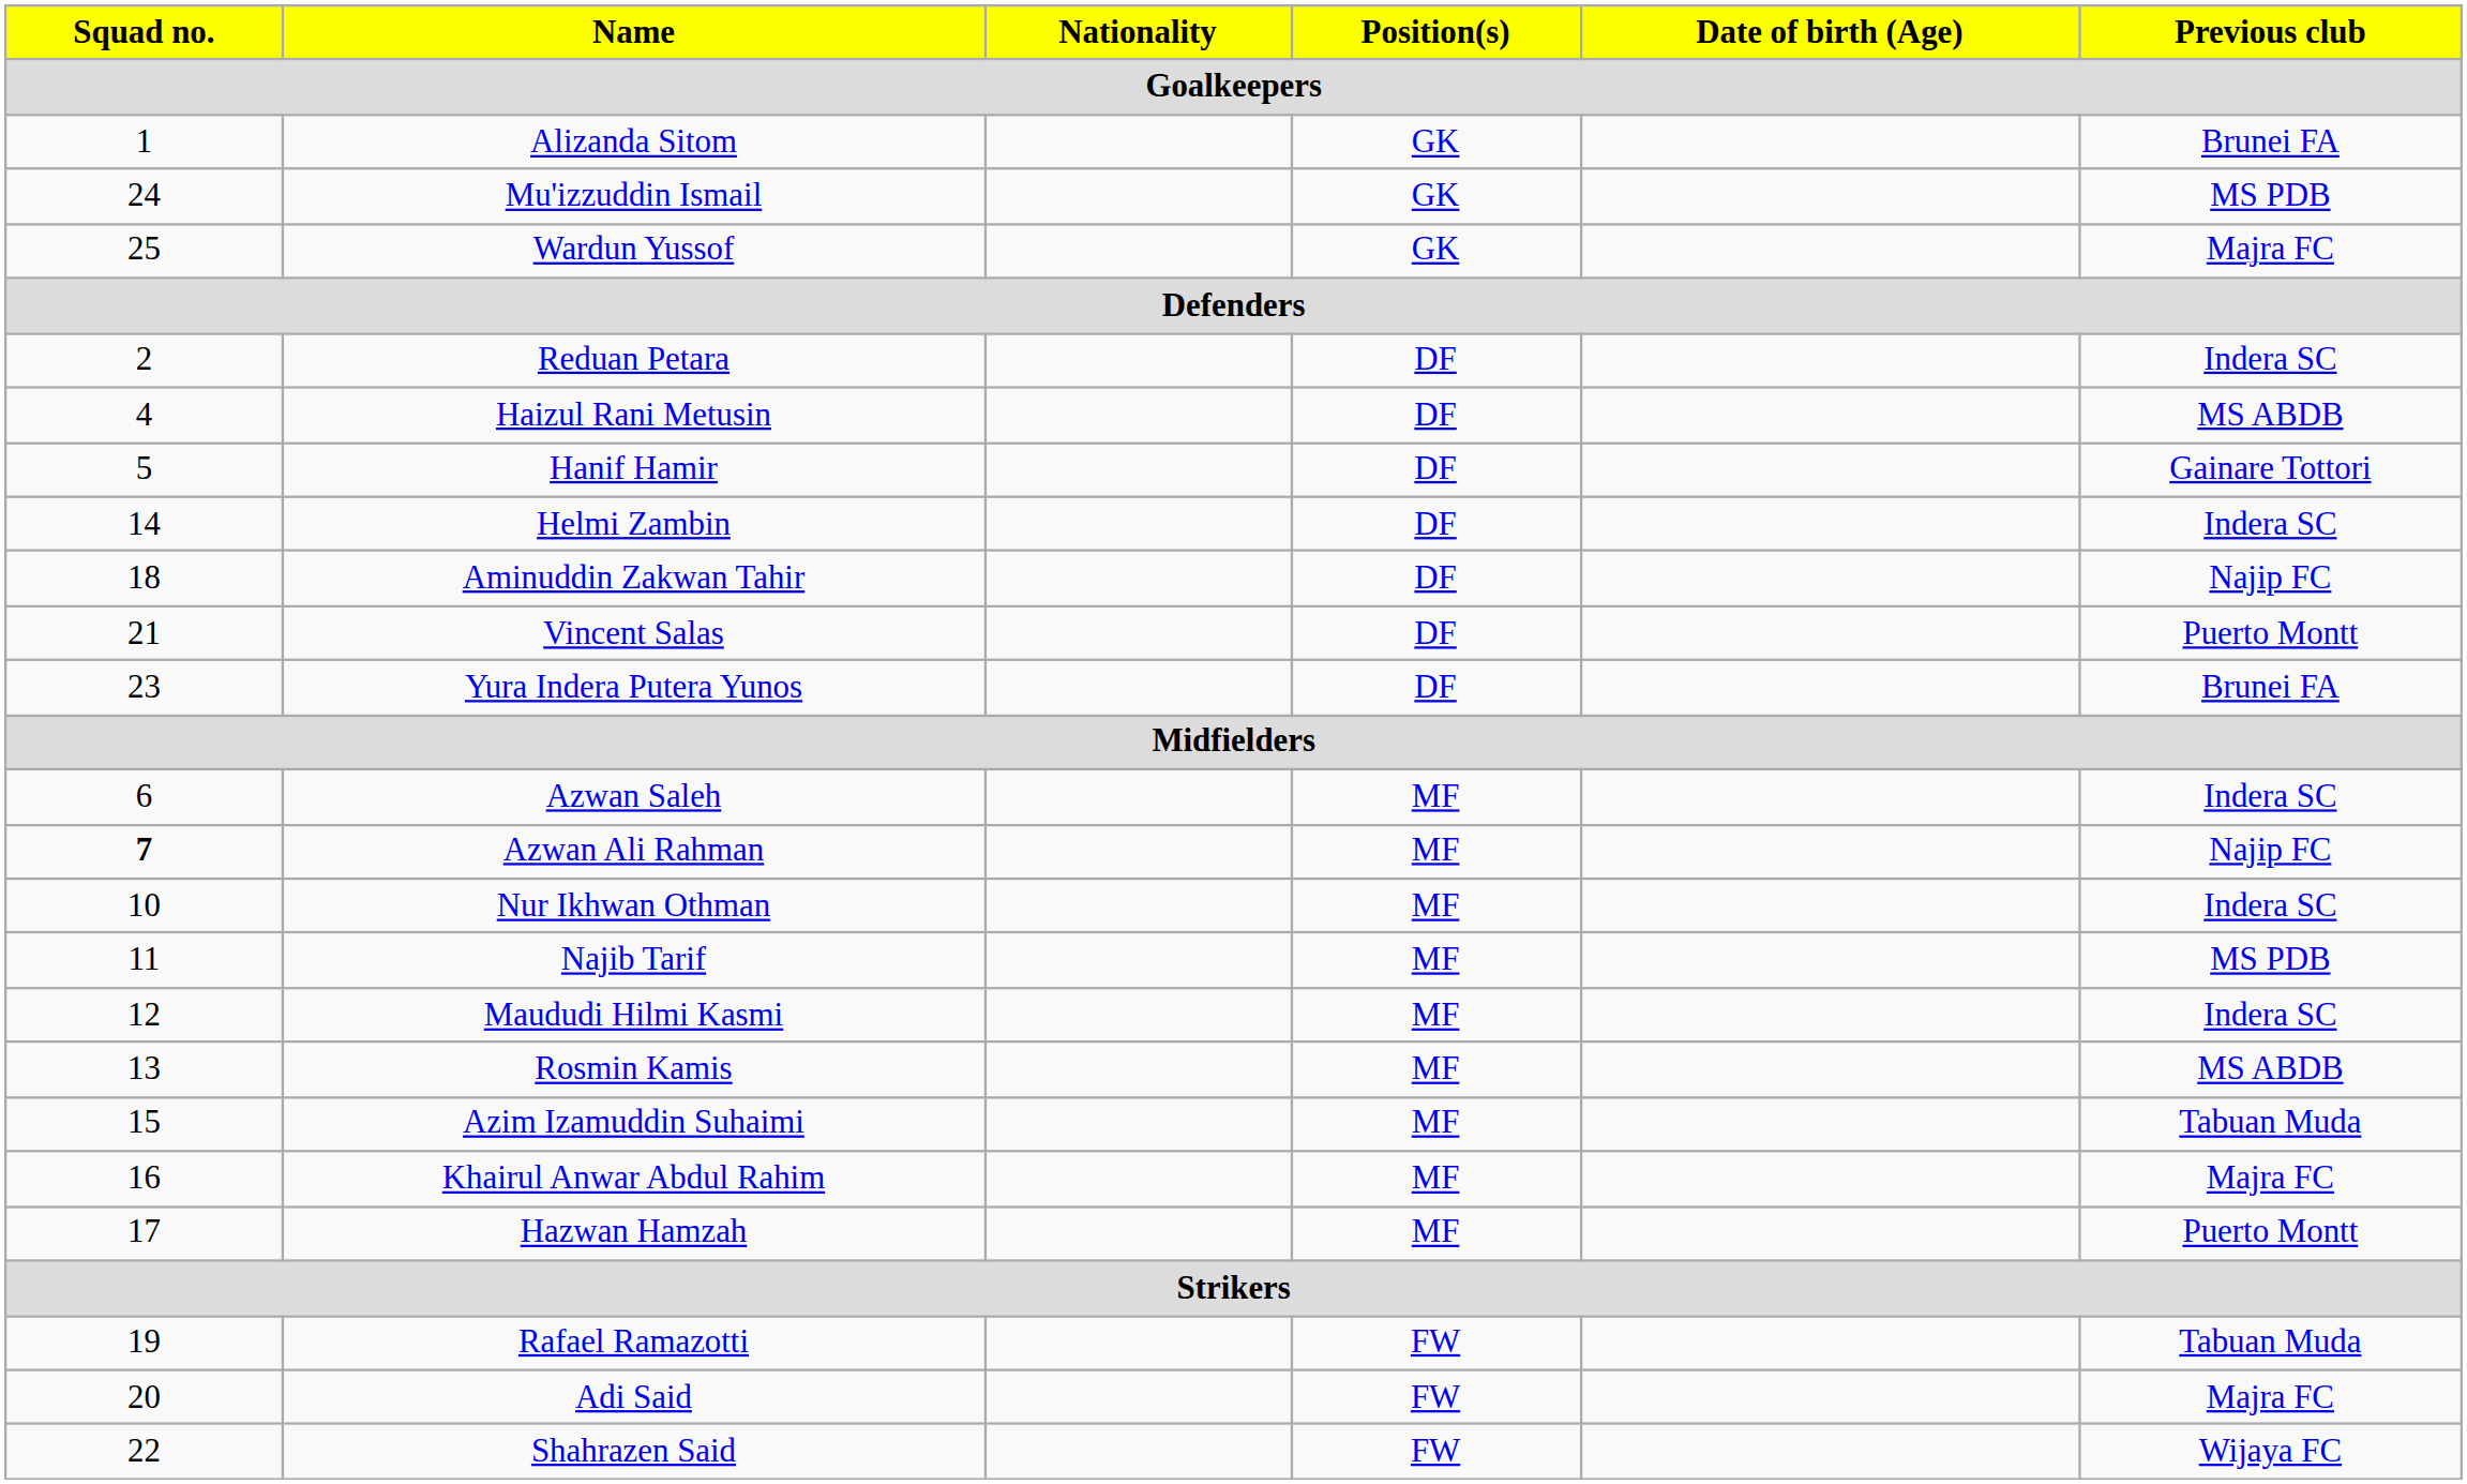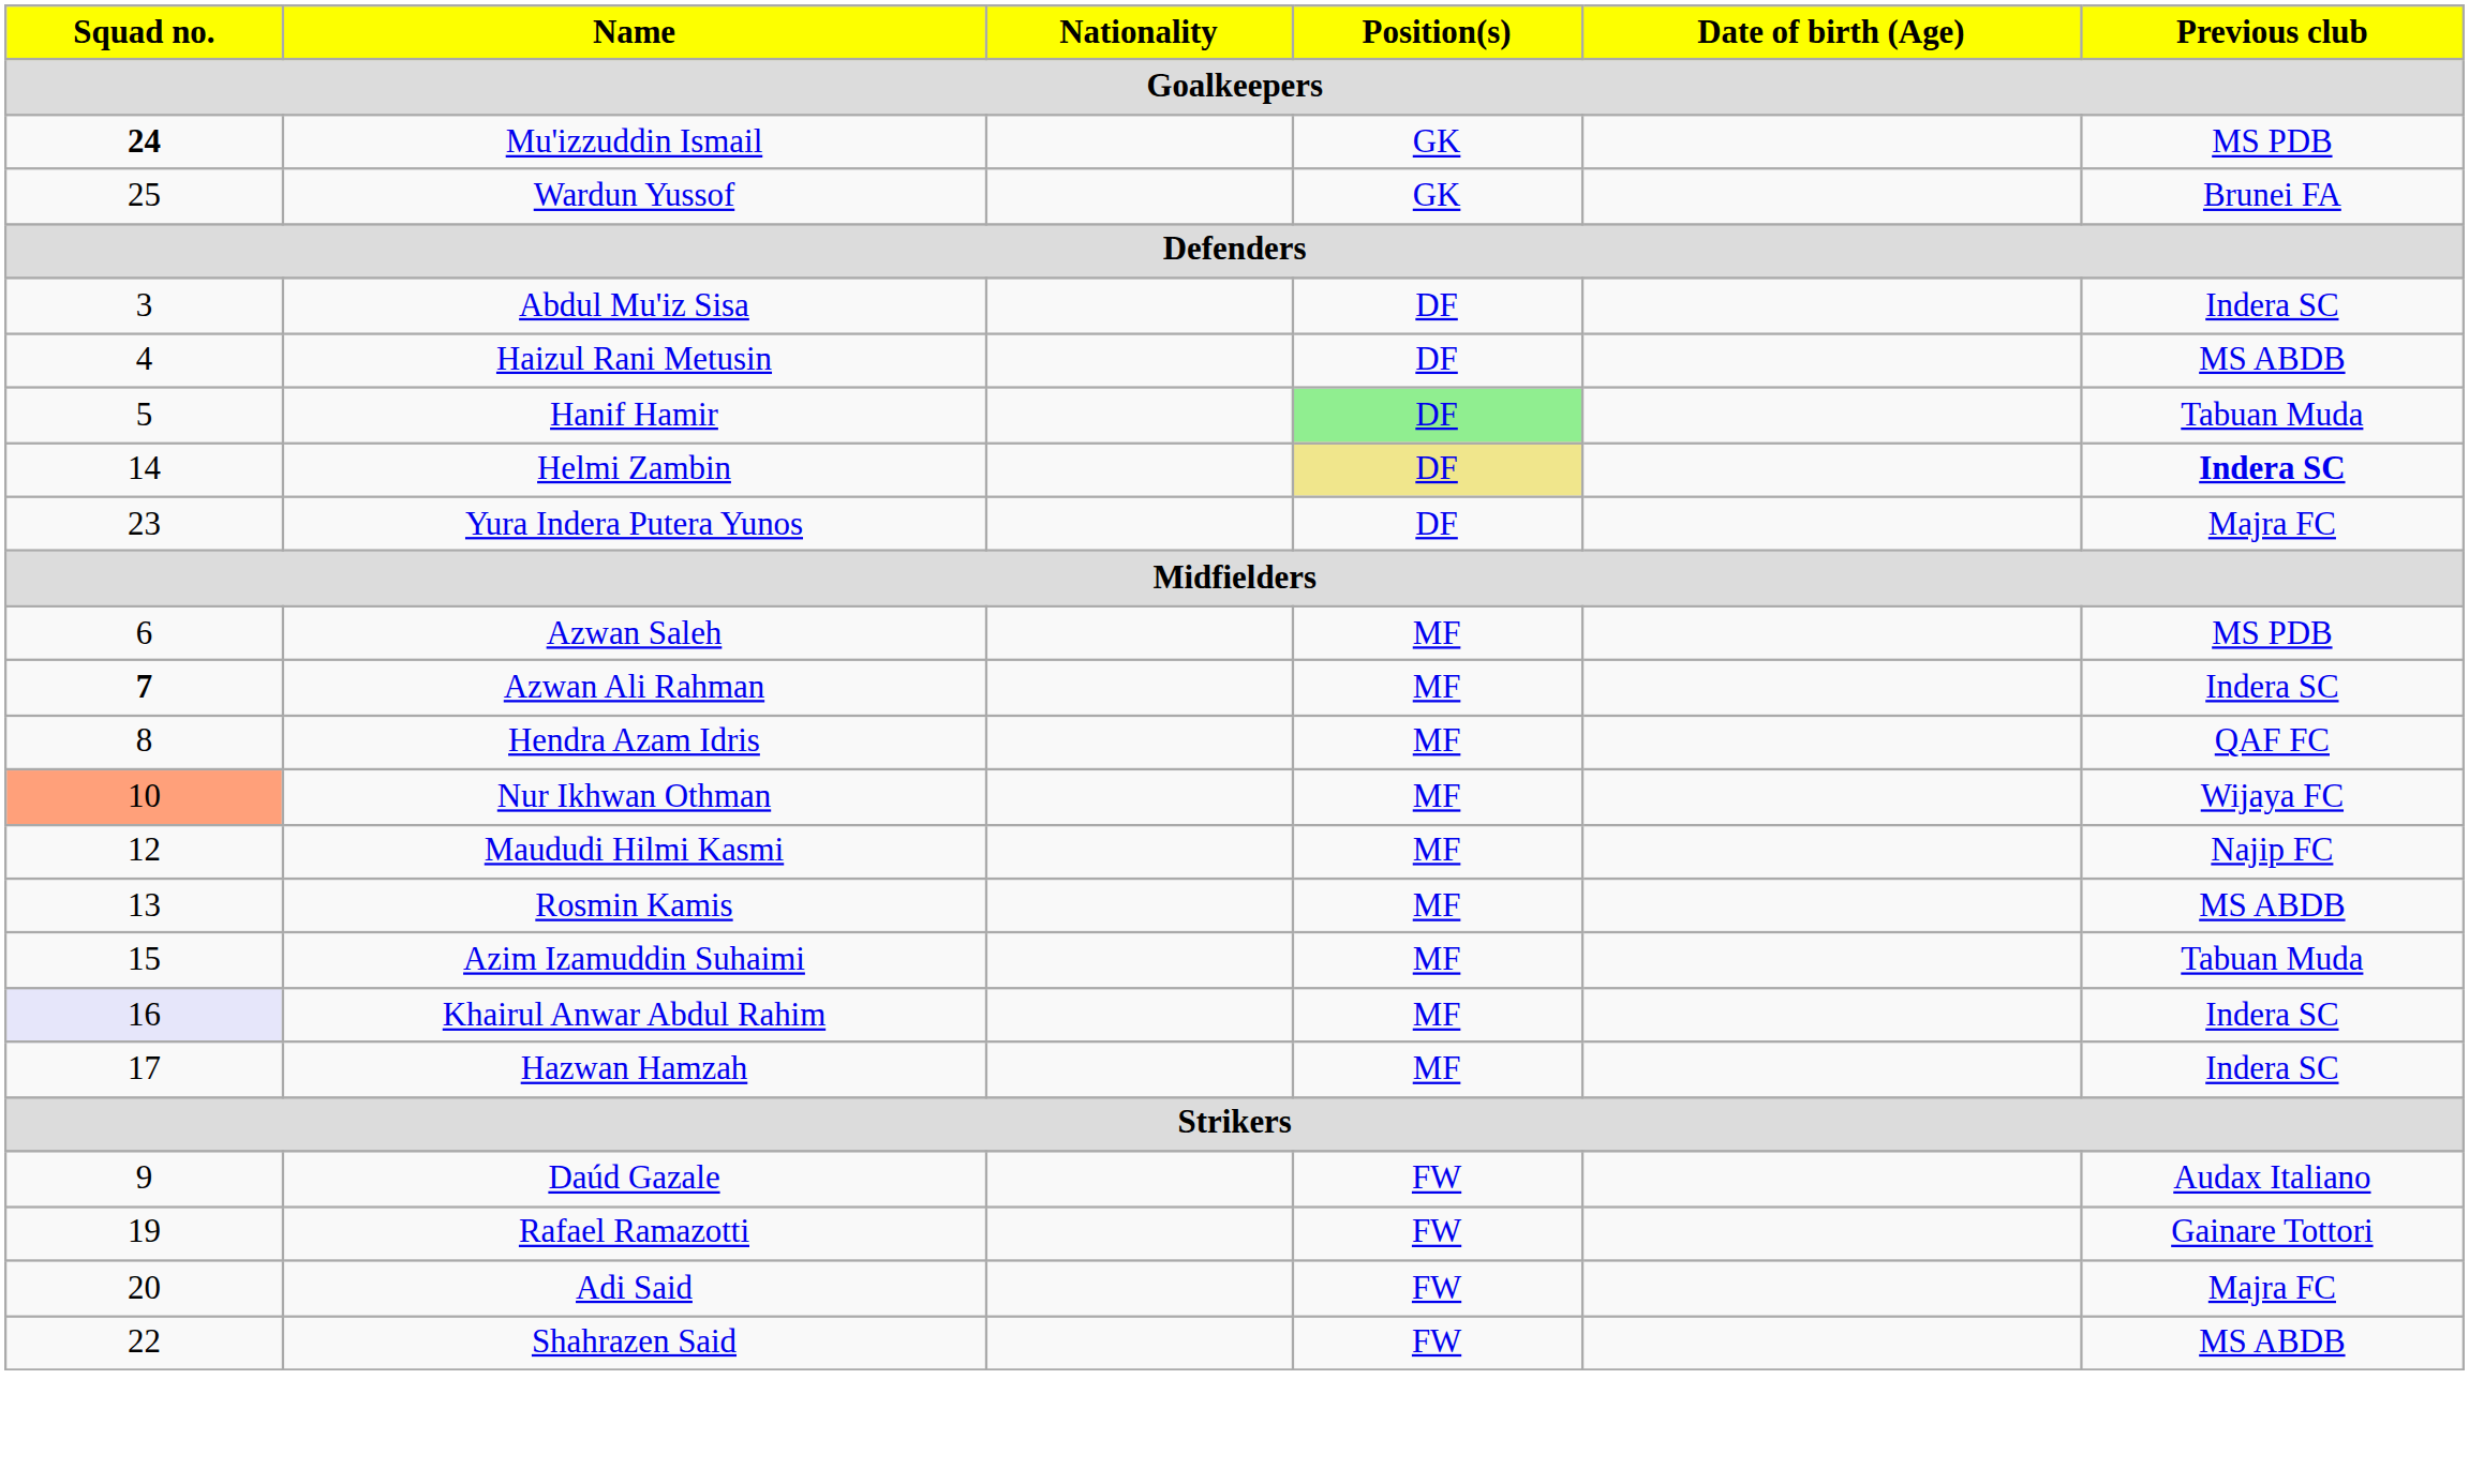 <table class="wikitable" style="text-align:center; font-size:85%; width:80%;">
 <tr>
 <th style="background:#FDFF00; color:black; text-align:center;">Squad no.</th>
 <th style="background:#FDFF00; color:black; text-align:center;">Name</th>
 <th style="background:#FDFF00; color:black; text-align:center;">Nationality</th>
 <th style="background:#FDFF00; color:black; text-align:center;">Position(s)</th>
 <th style="background:#FDFF00; color:black; text-align:center;">Date of birth (Age)</th>
 <th style="background:#FDFF00; color:black; text-align:center;">Previous club</th>
 </tr>
 <tr>
 <th colspan="6" style="background:#dcdcdc; text-align:center">Goalkeepers</th>
 </tr>
 <tr>
-<td>1</td>
-<td><a href='#'>Alizanda Sitom</a></td>
-<td></td>
-<td><a href='#'>GK</a></td>
-<td></td>
-<td> <a href='#'>Brunei FA</a></td>
-</tr>
-<tr>
-<td>24</td>
+<td><strong>24</strong></td>
 <td><a href='#'>Mu'izzuddin Ismail</a></td>
 <td></td>
 <td><a href='#'>GK</a></td>
 <td></td>
 <td> <a href='#'>MS PDB</a></td>
 </tr>
 <tr>
 <td>25</td>
 <td><a href='#'>Wardun Yussof</a></td>
 <td></td>
 <td><a href='#'>GK</a></td>
 <td></td>
-<td> <a href='#'>Majra FC</a></td>
+<td> <a href='#'>Brunei FA</a></td>
 </tr>
 <tr>
 <th colspan="6" style="background:#dcdcdc; text-align:center">Defenders</th>
 </tr>
 <tr>
-<td>2</td>
-<td><a href='#'>Reduan Petara</a></td>
+<td>3</td>
+<td><a href='#'>Abdul Mu'iz Sisa</a></td>
 <td></td>
 <td><a href='#'>DF</a></td>
 <td></td>
 <td> <a href='#'>Indera SC</a></td>
 </tr>
 <tr>
 <td>4</td>
 <td><a href='#'>Haizul Rani Metusin</a></td>
 <td></td>
 <td><a href='#'>DF</a></td>
 <td></td>
 <td> <a href='#'>MS ABDB</a></td>
 </tr>
 <tr>
 <td>5</td>
 <td><a href='#'>Hanif Hamir</a></td>
 <td></td>
-<td><a href='#'>DF</a></td>
+<td style="background: lightgreen;"><a href='#'>DF</a></td>
 <td></td>
-<td> <a href='#'>Gainare Tottori</a></td>
+<td> <a href='#'>Tabuan Muda</a></td>
 </tr>
 <tr>
 <td>14</td>
 <td><a href='#'>Helmi Zambin</a></td>
 <td></td>
-<td><a href='#'>DF</a></td>
+<td style="background: khaki;"><a href='#'>DF</a></td>
 <td></td>
-<td> <a href='#'>Indera SC</a></td>
-</tr>
-<tr>
-<td>18</td>
-<td><a href='#'>Aminuddin Zakwan Tahir</a></td>
-<td></td>
-<td><a href='#'>DF</a></td>
-<td></td>
-<td> <a href='#'>Najip FC</a></td>
-</tr>
-<tr>
-<td>21</td>
-<td><a href='#'>Vincent Salas</a></td>
-<td></td>
-<td><a href='#'>DF</a></td>
-<td></td>
-<td> <a href='#'>Puerto Montt</a></td>
+<td><strong> <a href='#'>Indera SC</a></strong></td>
 </tr>
 <tr>
 <td>23</td>
 <td><a href='#'>Yura Indera Putera Yunos</a></td>
 <td></td>
 <td><a href='#'>DF</a></td>
 <td></td>
-<td> <a href='#'>Brunei FA</a></td>
+<td> <a href='#'>Majra FC</a></td>
 </tr>
 <tr>
 <th colspan="6" style="background:#dcdcdc; text-align:center">Midfielders</th>
 </tr>
 <tr>
 <td>6</td>
 <td><a href='#'>Azwan Saleh</a></td>
 <td></td>
 <td><a href='#'>MF</a></td>
 <td></td>
-<td> <a href='#'>Indera SC</a></td>
+<td> <a href='#'>MS PDB</a></td>
 </tr>
 <tr>
 <td><strong>7</strong></td>
 <td><a href='#'>Azwan Ali Rahman</a></td>
 <td></td>
 <td><a href='#'>MF</a></td>
 <td></td>
-<td> <a href='#'>Najip FC</a></td>
+<td> <a href='#'>Indera SC</a></td>
 </tr>
 <tr>
-<td>10</td>
+<td>8</td>
+<td><a href='#'>Hendra Azam Idris</a></td>
+<td></td>
+<td><a href='#'>MF</a></td>
+<td></td>
+<td> <a href='#'>QAF FC</a></td>
+</tr>
+<tr>
+<td style="background: lightsalmon;">10</td>
 <td><a href='#'>Nur Ikhwan Othman</a></td>
 <td></td>
 <td><a href='#'>MF</a></td>
 <td></td>
-<td> <a href='#'>Indera SC</a></td>
-</tr>
-<tr>
-<td>11</td>
-<td><a href='#'>Najib Tarif</a></td>
-<td></td>
-<td><a href='#'>MF</a></td>
-<td></td>
-<td> <a href='#'>MS PDB</a></td>
+<td> <a href='#'>Wijaya FC</a></td>
 </tr>
 <tr>
 <td>12</td>
 <td><a href='#'>Maududi Hilmi Kasmi</a></td>
 <td></td>
 <td><a href='#'>MF</a></td>
 <td></td>
-<td> <a href='#'>Indera SC</a></td>
+<td> <a href='#'>Najip FC</a></td>
 </tr>
 <tr>
 <td>13</td>
 <td><a href='#'>Rosmin Kamis</a></td>
 <td></td>
 <td><a href='#'>MF</a></td>
 <td></td>
 <td> <a href='#'>MS ABDB</a></td>
 </tr>
 <tr>
 <td>15</td>
 <td><a href='#'>Azim Izamuddin Suhaimi</a></td>
 <td></td>
 <td><a href='#'>MF</a></td>
 <td></td>
 <td> <a href='#'>Tabuan Muda</a></td>
 </tr>
 <tr>
-<td>16</td>
+<td style="background: lavender;">16</td>
 <td><a href='#'>Khairul Anwar Abdul Rahim</a></td>
 <td></td>
 <td><a href='#'>MF</a></td>
 <td></td>
-<td> <a href='#'>Majra FC</a></td>
+<td> <a href='#'>Indera SC</a></td>
 </tr>
 <tr>
 <td>17</td>
 <td><a href='#'>Hazwan Hamzah</a></td>
 <td></td>
 <td><a href='#'>MF</a></td>
 <td></td>
-<td> <a href='#'>Puerto Montt</a></td>
+<td> <a href='#'>Indera SC</a></td>
 </tr>
 <tr>
 <th colspan="6 " style="background:#dcdcdc; text-align:center">Strikers</th>
+</tr>
+<tr>
+<td>9</td>
+<td><a href='#'>Daúd Gazale</a></td>
+<td></td>
+<td><a href='#'>FW</a></td>
+<td></td>
+<td> <a href='#'>Audax Italiano</a></td>
 </tr>
 <tr>
 <td>19</td>
 <td><a href='#'>Rafael Ramazotti</a></td>
 <td></td>
 <td><a href='#'>FW</a></td>
 <td></td>
-<td> <a href='#'>Tabuan Muda</a></td>
+<td> <a href='#'>Gainare Tottori</a></td>
 </tr>
 <tr>
 <td>20</td>
 <td><a href='#'>Adi Said</a></td>
 <td></td>
 <td><a href='#'>FW</a></td>
 <td></td>
 <td> <a href='#'>Majra FC</a></td>
 </tr>
 <tr>
 <td>22</td>
 <td><a href='#'>Shahrazen Said</a></td>
 <td></td>
 <td><a href='#'>FW</a></td>
 <td></td>
-<td> <a href='#'>Wijaya FC</a></td>
+<td> <a href='#'>MS ABDB</a></td>
 </tr>
 <tr>
 </tr>
 </table>
